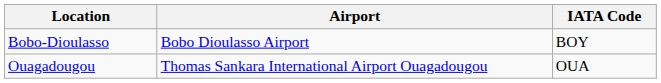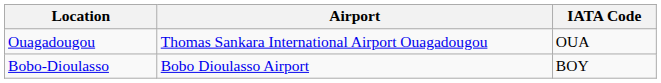 <table class="wikitable">
 <tr>
 <th scope="col" style="width:150px;">Location</th>
 <th scope="col" style="width:400px;">Airport</th>
 <th scope="col" style="width:100px;">IATA Code</th>
 </tr>
 <tr>
+<td><a href='#'>Ouagadougou</a></td>
+<td><a href='#'>Thomas Sankara International Airport Ouagadougou</a></td>
+<td>OUA</td>
+</tr>
+<tr>
 <td><a href='#'>Bobo-Dioulasso</a></td>
 <td><a href='#'>Bobo Dioulasso Airport</a></td>
 <td>BOY</td>
 </tr>
-<tr>
-<td><a href='#'>Ouagadougou</a></td>
-<td><a href='#'>Thomas Sankara International Airport Ouagadougou</a></td>
-<td>OUA</td>
-</tr>
 </table>
